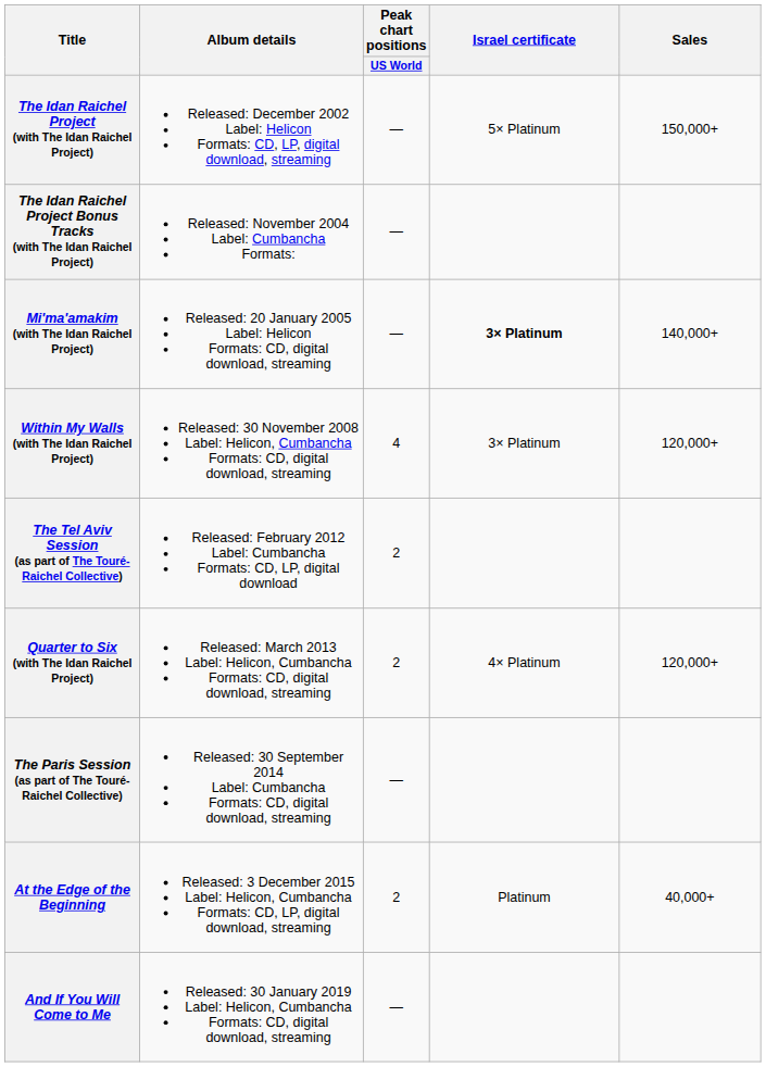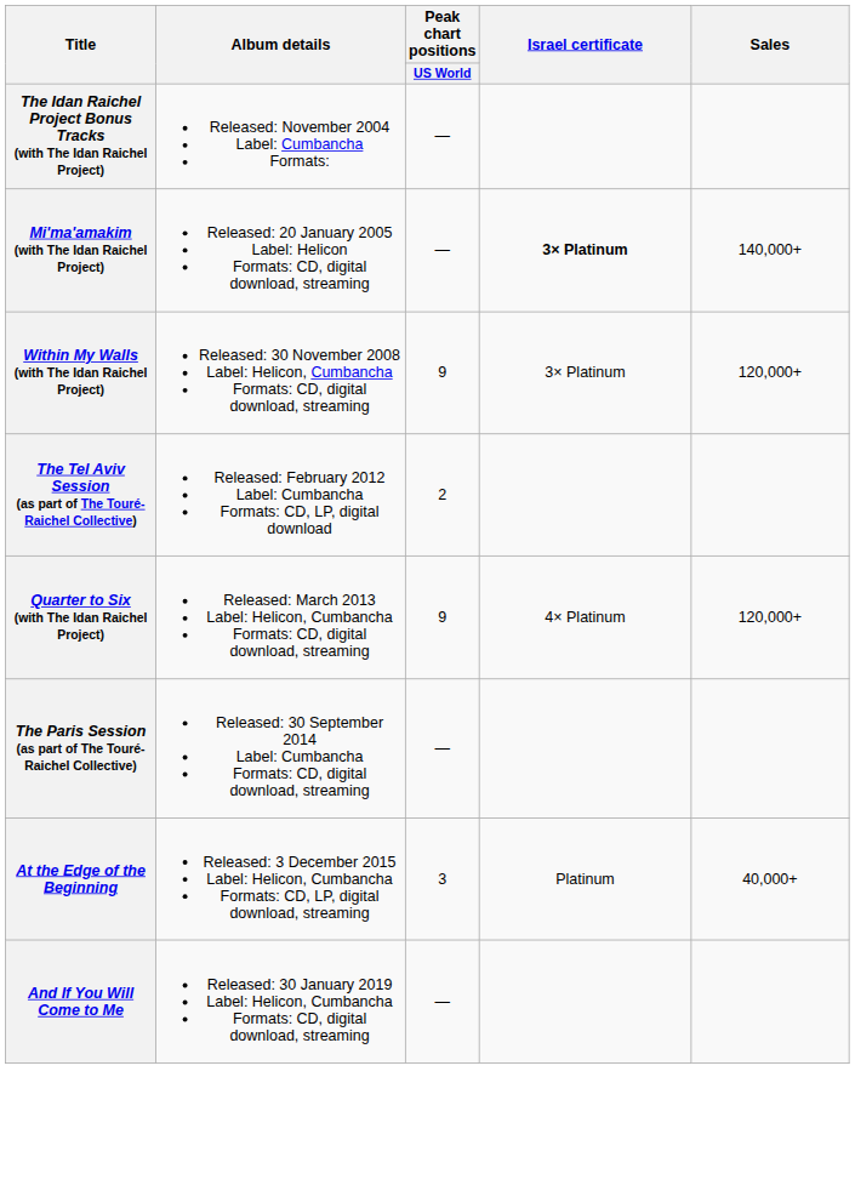 <table class="wikitable plainrowheaders" style="text-align:center;">
 <tr>
 <th rowspan="2" scope="col" style="width:9.5em;">Title</th>
 <th rowspan="2" scope="col" style="width:16em;">Album details</th>
 <th>Peak chart positions</th>
 <th rowspan="2" scope="col" style="width:13.5em;"><a href='#'>Israel certificate</a></th>
 <th rowspan="2" scope="col" style="width:10em;">Sales</th>
 </tr>
 <tr>
 <th scope="col" style="width:2.5em;font-size:85%;"><a href='#'>US World</a></th>
-</tr>
-<tr>
-<th scope="row"><a href='#'><em>The Idan Raichel Project</em></a><br><small>(with The Idan Raichel Project)</small></th>
-<td><br><ul><li>Released: December 2002</li><li>Label: <a href='#'>Helicon</a></li><li>Formats: <a href='#'>CD</a>, <a href='#'>LP</a>, <a href='#'>digital download</a>, <a href='#'>streaming</a></li></ul></td>
-<td>—</td>
-<td>5× Platinum</td>
-<td>150,000+</td>
 </tr>
 <tr>
 <th scope="row"><em>The Idan Raichel Project Bonus Tracks</em><br><small>(with The Idan Raichel Project)</small></th>
 <td><br><ul><li>Released: November 2004</li><li>Label: <a href='#'>Cumbancha</a></li><li>Formats:</li></ul></td>
 <td>—</td>
 <td></td>
 <td></td>
 </tr>
 <tr>
 <th scope="row"><em><a href='#'>Mi'ma'amakim</a></em><br><small>(with The Idan Raichel Project)</small></th>
 <td><br><ul><li>Released: 20 January 2005</li><li>Label: Helicon</li><li>Formats: CD, digital download, streaming</li></ul></td>
 <td>—</td>
 <td><strong>3× Platinum</strong></td>
 <td>140,000+</td>
 </tr>
 <tr>
 <th scope="row"><em><a href='#'>Within My Walls</a></em><br><small>(with The Idan Raichel Project)</small></th>
 <td><br><ul><li>Released: 30 November 2008</li><li>Label: Helicon, <a href='#'>Cumbancha</a></li><li>Formats: CD, digital download, streaming</li></ul></td>
-<td>4</td>
+<td>9</td>
 <td>3× Platinum</td>
 <td>120,000+</td>
 </tr>
 <tr>
 <th scope="row"><em><a href='#'>The Tel Aviv Session</a></em><br><small>(as part of <a href='#'>The Touré-Raichel Collective</a>)</small></th>
 <td><br><ul><li>Released: February 2012</li><li>Label: Cumbancha</li><li>Formats: CD, LP, digital download</li></ul></td>
 <td>2</td>
 <td></td>
 <td></td>
 </tr>
 <tr>
 <th scope="row"><em><a href='#'>Quarter to Six</a></em><br><small>(with The Idan Raichel Project)</small></th>
 <td><br><ul><li>Released: March 2013</li><li>Label: Helicon, Cumbancha</li><li>Formats: CD, digital download, streaming</li></ul></td>
-<td>2</td>
+<td>9</td>
 <td>4× Platinum</td>
 <td>120,000+</td>
 </tr>
 <tr>
 <th scope="row"><em>The Paris Session</em><br><small>(as part of The Touré-Raichel Collective)</small></th>
 <td><br><ul><li>Released: 30 September 2014</li><li>Label: Cumbancha</li><li>Formats: CD, digital download, streaming</li></ul></td>
 <td>—</td>
 <td></td>
 <td></td>
 </tr>
 <tr>
 <th scope="row"><em><a href='#'>At the Edge of the Beginning</a></em></th>
 <td><br><ul><li>Released: 3 December 2015</li><li>Label: Helicon, Cumbancha</li><li>Formats: CD, LP, digital download, streaming</li></ul></td>
-<td>2</td>
+<td>3</td>
 <td>Platinum</td>
 <td>40,000+</td>
 </tr>
 <tr>
 <th scope="row"><em><a href='#'>And If You Will Come to Me</a></em></th>
 <td><br><ul><li>Released: 30 January 2019</li><li>Label: Helicon, Cumbancha</li><li>Formats: CD, digital download, streaming</li></ul></td>
 <td>—</td>
 <td></td>
 <td></td>
 </tr>
 </table>
